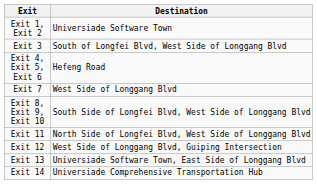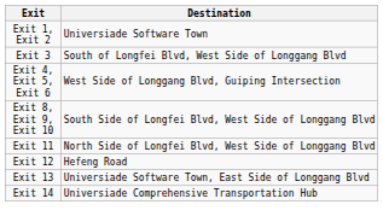 <table class="wikitable">
 <tr>
 <th style="width:70px">Exit</th>
 <th>Destination</th>
 </tr>
 <tr>
 <td align="center">Exit 1, Exit 2</td>
 <td>Universiade Software Town</td>
 </tr>
 <tr>
 <td align="center">Exit 3</td>
 <td>South of Longfei Blvd, West Side of Longgang Blvd</td>
 </tr>
 <tr>
 <td align="center">Exit 4, Exit 5, Exit 6</td>
-<td>Hefeng Road</td>
-</tr>
-<tr>
-<td align="center">Exit 7</td>
-<td>West Side of Longgang Blvd</td>
+<td>West Side of Longgang Blvd, Guiping Intersection</td>
 </tr>
 <tr>
 <td align="center">Exit 8, Exit 9, Exit 10</td>
 <td>South Side of Longfei Blvd, West Side of Longgang Blvd</td>
 </tr>
 <tr>
 <td align="center">Exit 11</td>
 <td>North Side of Longfei Blvd, West Side of Longgang Blvd</td>
 </tr>
 <tr>
 <td align="center">Exit 12</td>
-<td>West Side of Longgang Blvd, Guiping Intersection</td>
+<td>Hefeng Road</td>
 </tr>
 <tr>
 <td align="center">Exit 13</td>
 <td>Universiade Software Town, East Side of Longgang Blvd</td>
 </tr>
 <tr>
 <td align="center">Exit 14</td>
 <td>Universiade Comprehensive Transportation Hub</td>
 </tr>
 </table>
